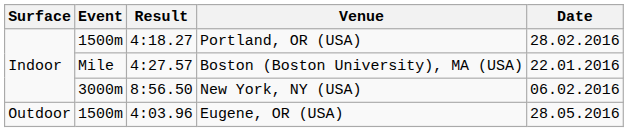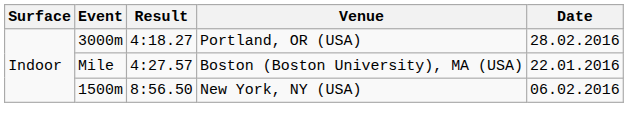 <table class="wikitable sortable">
 <tr>
 <th>Surface</th>
 <th>Event</th>
 <th>Result</th>
 <th>Venue</th>
 <th>Date</th>
 </tr>
 <tr>
 <td rowspan=3>Indoor</td>
-<td>1500m</td>
+<td>3000m</td>
 <td>4:18.27</td>
 <td>Portland, OR (USA)</td>
 <td>28.02.2016</td>
 </tr>
 <tr>
 <td>Mile</td>
 <td>4:27.57</td>
 <td>Boston (Boston University), MA (USA)</td>
 <td>22.01.2016</td>
 </tr>
 <tr>
-<td>3000m</td>
+<td>1500m</td>
 <td>8:56.50</td>
 <td>New York, NY (USA)</td>
 <td>06.02.2016</td>
 </tr>
-<tr>
-<td rowspan=1>Outdoor</td>
-<td>1500m</td>
-<td>4:03.96</td>
-<td>Eugene, OR (USA)</td>
-<td>28.05.2016</td>
-</tr>
 </table>
